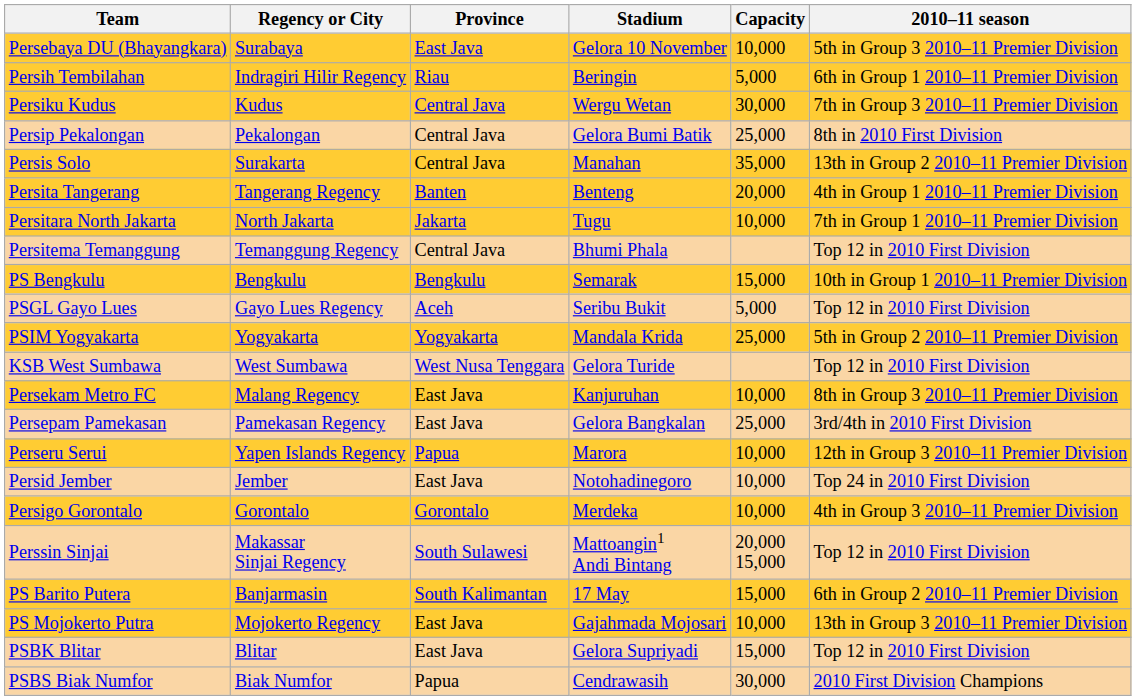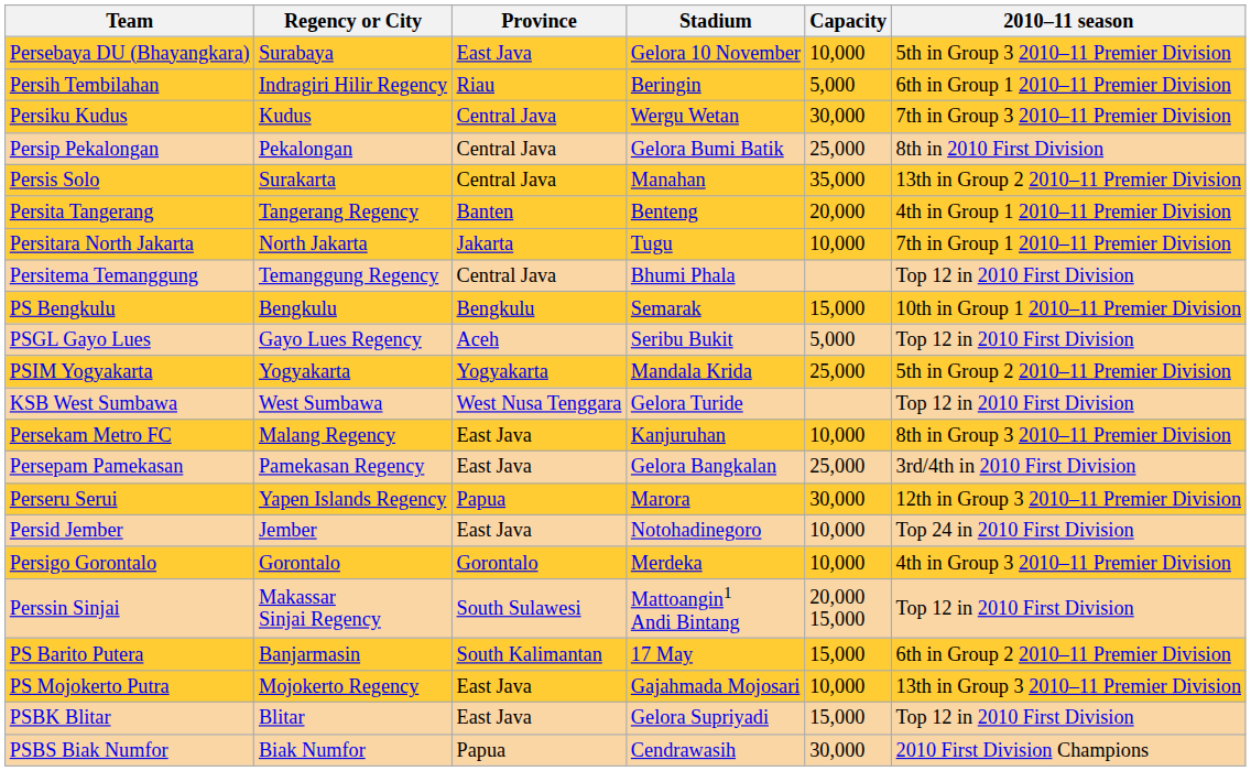 <table class="wikitable sortable">
 <tr>
 <th>Team</th>
 <th>Regency or City</th>
 <th>Province</th>
 <th>Stadium</th>
 <th>Capacity</th>
 <th>2010–11 season</th>
 </tr>
 <tr style="background:#FFCC33;">
 <td><a href='#'>Persebaya DU (Bhayangkara)</a></td>
 <td><a href='#'>Surabaya</a></td>
 <td><a href='#'>East Java</a></td>
 <td><a href='#'>Gelora 10 November</a></td>
 <td>10,000</td>
 <td>5th in Group 3 <a href='#'>2010–11 Premier Division</a></td>
 </tr>
 <tr style="background:#FFCC33;">
 <td><a href='#'>Persih Tembilahan</a></td>
 <td><a href='#'>Indragiri Hilir Regency</a></td>
 <td><a href='#'>Riau</a></td>
 <td><a href='#'>Beringin</a></td>
 <td>5,000</td>
 <td>6th in Group 1 <a href='#'>2010–11 Premier Division</a></td>
 </tr>
 <tr style="background:#FFCC33;">
 <td><a href='#'>Persiku Kudus</a></td>
 <td><a href='#'>Kudus</a></td>
 <td><a href='#'>Central Java</a></td>
 <td><a href='#'>Wergu Wetan</a></td>
 <td>30,000</td>
 <td>7th in Group 3 <a href='#'>2010–11 Premier Division</a></td>
 </tr>
 <tr style="background:#FAD6A5;">
 <td><a href='#'>Persip Pekalongan</a></td>
 <td><a href='#'>Pekalongan</a></td>
 <td>Central Java</td>
 <td><a href='#'>Gelora Bumi Batik</a></td>
 <td>25,000</td>
 <td>8th in <a href='#'>2010 First Division</a></td>
 </tr>
 <tr style="background:#FFCC33;">
 <td><a href='#'>Persis Solo</a></td>
 <td><a href='#'>Surakarta</a></td>
 <td>Central Java</td>
 <td><a href='#'>Manahan</a></td>
 <td>35,000</td>
 <td>13th in Group 2 <a href='#'>2010–11 Premier Division</a></td>
 </tr>
 <tr style="background:#FFCC33;">
 <td><a href='#'>Persita Tangerang</a></td>
 <td><a href='#'>Tangerang Regency</a></td>
 <td><a href='#'>Banten</a></td>
 <td><a href='#'>Benteng</a></td>
 <td>20,000</td>
 <td>4th in Group 1 <a href='#'>2010–11 Premier Division</a></td>
 </tr>
 <tr style="background:#FFCC33;">
 <td><a href='#'>Persitara North Jakarta</a></td>
 <td><a href='#'>North Jakarta</a></td>
 <td><a href='#'>Jakarta</a></td>
 <td><a href='#'>Tugu</a></td>
 <td>10,000</td>
 <td>7th in Group 1 <a href='#'>2010–11 Premier Division</a></td>
 </tr>
 <tr style="background:#FAD6A5;">
 <td><a href='#'>Persitema Temanggung</a></td>
 <td><a href='#'>Temanggung Regency</a></td>
 <td>Central Java</td>
 <td><a href='#'>Bhumi Phala</a></td>
 <td></td>
 <td>Top 12 in <a href='#'>2010 First Division</a></td>
 </tr>
 <tr style="background:#FFCC33;">
 <td><a href='#'>PS Bengkulu</a></td>
 <td><a href='#'>Bengkulu</a></td>
 <td><a href='#'>Bengkulu</a></td>
 <td><a href='#'>Semarak</a></td>
 <td>15,000</td>
 <td>10th in Group 1 <a href='#'>2010–11 Premier Division</a></td>
 </tr>
 <tr style="background:#FAD6A5;">
 <td><a href='#'>PSGL Gayo Lues</a></td>
 <td><a href='#'>Gayo Lues Regency</a></td>
 <td><a href='#'>Aceh</a></td>
 <td><a href='#'>Seribu Bukit</a></td>
 <td>5,000</td>
 <td>Top 12 in <a href='#'>2010 First Division</a></td>
 </tr>
 <tr style="background:#FFCC33;">
 <td><a href='#'>PSIM Yogyakarta</a></td>
 <td><a href='#'>Yogyakarta</a></td>
 <td><a href='#'>Yogyakarta</a></td>
 <td><a href='#'>Mandala Krida</a></td>
 <td>25,000</td>
 <td>5th in Group 2 <a href='#'>2010–11 Premier Division</a></td>
 </tr>
 <tr style="background:#FAD6A5;">
 <td><a href='#'>KSB West Sumbawa</a></td>
 <td><a href='#'>West Sumbawa</a></td>
 <td><a href='#'>West Nusa Tenggara</a></td>
 <td><a href='#'>Gelora Turide</a></td>
 <td></td>
 <td>Top 12 in <a href='#'>2010 First Division</a></td>
 </tr>
 <tr style="background:#FFCC33;">
 <td><a href='#'>Persekam Metro FC</a></td>
 <td><a href='#'>Malang Regency</a></td>
 <td>East Java</td>
 <td><a href='#'>Kanjuruhan</a></td>
 <td>10,000</td>
 <td>8th in Group 3 <a href='#'>2010–11 Premier Division</a></td>
 </tr>
 <tr style="background:#FAD6A5;">
 <td><a href='#'>Persepam Pamekasan</a></td>
 <td><a href='#'>Pamekasan Regency</a></td>
 <td>East Java</td>
 <td><a href='#'>Gelora Bangkalan</a></td>
 <td>25,000</td>
 <td>3rd/4th in <a href='#'>2010 First Division</a></td>
 </tr>
 <tr style="background:#FFCC33;">
 <td><a href='#'>Perseru Serui</a></td>
 <td><a href='#'>Yapen Islands Regency</a></td>
 <td><a href='#'>Papua</a></td>
 <td><a href='#'>Marora</a></td>
-<td>10,000</td>
+<td>30,000</td>
 <td>12th in Group 3 <a href='#'>2010–11 Premier Division</a></td>
 </tr>
 <tr style="background:#FAD6A5;">
 <td><a href='#'>Persid Jember</a></td>
 <td><a href='#'>Jember</a></td>
 <td>East Java</td>
 <td><a href='#'>Notohadinegoro</a></td>
 <td>10,000</td>
 <td>Top 24 in <a href='#'>2010 First Division</a></td>
 </tr>
 <tr style="background:#FFCC33;">
 <td><a href='#'>Persigo Gorontalo</a></td>
 <td><a href='#'>Gorontalo</a></td>
 <td><a href='#'>Gorontalo</a></td>
 <td><a href='#'>Merdeka</a></td>
 <td>10,000</td>
 <td>4th in Group 3 <a href='#'>2010–11 Premier Division</a></td>
 </tr>
 <tr style="background:#FAD6A5;">
 <td><a href='#'>Perssin Sinjai</a></td>
 <td><a href='#'>Makassar</a><br><a href='#'>Sinjai Regency</a></td>
 <td><a href='#'>South Sulawesi</a></td>
 <td><a href='#'>Mattoangin</a><sup>1</sup><br><a href='#'>Andi Bintang</a></td>
 <td>20,000<br>15,000</td>
 <td>Top 12 in <a href='#'>2010 First Division</a></td>
 </tr>
 <tr style="background:#FFCC33;">
 <td><a href='#'>PS Barito Putera</a></td>
 <td><a href='#'>Banjarmasin</a></td>
 <td><a href='#'>South Kalimantan</a></td>
 <td><a href='#'>17 May</a></td>
 <td>15,000</td>
 <td>6th in Group 2 <a href='#'>2010–11 Premier Division</a></td>
 </tr>
 <tr style="background:#FFCC33;">
 <td><a href='#'>PS Mojokerto Putra</a></td>
 <td><a href='#'>Mojokerto Regency</a></td>
 <td>East Java</td>
 <td><a href='#'>Gajahmada Mojosari</a></td>
 <td>10,000</td>
 <td>13th in Group 3 <a href='#'>2010–11 Premier Division</a></td>
 </tr>
 <tr style="background:#FAD6A5;">
 <td><a href='#'>PSBK Blitar</a></td>
 <td><a href='#'>Blitar</a></td>
 <td>East Java</td>
 <td><a href='#'>Gelora Supriyadi</a></td>
 <td>15,000</td>
 <td>Top 12 in <a href='#'>2010 First Division</a></td>
 </tr>
 <tr style="background:#FAD6A5;">
 <td><a href='#'>PSBS Biak Numfor</a></td>
 <td><a href='#'>Biak Numfor</a></td>
 <td>Papua</td>
 <td><a href='#'>Cendrawasih</a></td>
 <td>30,000</td>
 <td><a href='#'>2010 First Division</a> Champions</td>
 </tr>
 </table>
